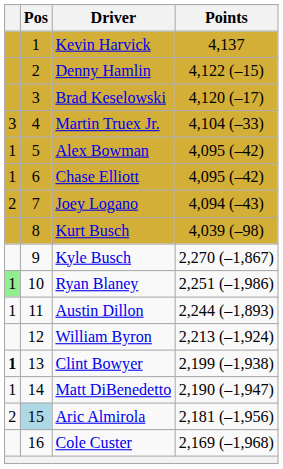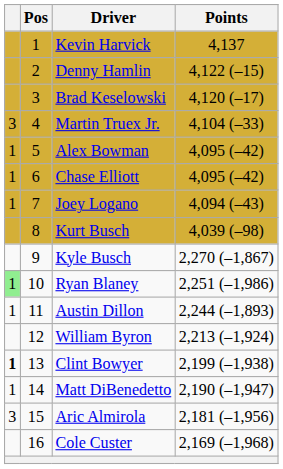 <table class="wikitable" style="font-size: 95%">
 <tr>
 <th></th>
 <th>Pos</th>
 <th>Driver</th>
 <th>Points</th>
 </tr>
 <tr style="background:#D4AF37;">
 <td align="left"></td>
 <td style="text-align:center;">1</td>
 <td><a href='#'>Kevin Harvick</a></td>
 <td style="text-align:center;">4,137</td>
 </tr>
 <tr style="background:#D4AF37;">
 <td align="left"></td>
 <td style="text-align:center;">2</td>
 <td><a href='#'>Denny Hamlin</a></td>
 <td style="text-align:center;">4,122 (–15)</td>
 </tr>
 <tr style="background:#D4AF37;">
 <td align="left"></td>
 <td style="text-align:center;">3</td>
 <td><a href='#'>Brad Keselowski</a></td>
 <td style="text-align:center;">4,120 (–17)</td>
 </tr>
 <tr style="background:#D4AF37;">
 <td align="left"> 3</td>
 <td style="text-align:center;">4</td>
 <td><a href='#'>Martin Truex Jr.</a></td>
 <td style="text-align:center;">4,104 (–33)</td>
 </tr>
 <tr style="background:#D4AF37;">
 <td align="left"> 1</td>
 <td style="text-align:center;">5</td>
 <td><a href='#'>Alex Bowman</a></td>
 <td style="text-align:center;">4,095 (–42)</td>
 </tr>
 <tr style="background:#D4AF37;">
 <td align="left"> 1</td>
 <td style="text-align:center;">6</td>
 <td><a href='#'>Chase Elliott</a></td>
 <td style="text-align:center;">4,095 (–42)</td>
 </tr>
 <tr style="background:#D4AF37;">
-<td align="left"> 2</td>
+<td align="left"> 1</td>
 <td style="text-align:center;">7</td>
 <td><a href='#'>Joey Logano</a></td>
 <td style="text-align:center;">4,094 (–43)</td>
 </tr>
 <tr style="background:#D4AF37;">
 <td align="left"></td>
 <td style="text-align:center;">8</td>
 <td><a href='#'>Kurt Busch</a></td>
 <td style="text-align:center;">4,039 (–98)</td>
 </tr>
 <tr>
 <td align="left"></td>
 <td style="text-align:center;">9</td>
 <td><a href='#'>Kyle Busch</a></td>
 <td style="text-align:center;">2,270 (–1,867)</td>
 </tr>
 <tr>
 <td align="left" style="background: lightgreen;"> 1</td>
 <td style="text-align:center;">10</td>
 <td><a href='#'>Ryan Blaney</a></td>
 <td style="text-align:center;">2,251 (–1,986)</td>
 </tr>
 <tr>
 <td align="left"> 1</td>
 <td style="text-align:center;">11</td>
 <td><a href='#'>Austin Dillon</a></td>
 <td style="text-align:center;">2,244 (–1,893)</td>
 </tr>
 <tr>
 <td align="left"></td>
 <td style="text-align:center;">12</td>
 <td><a href='#'>William Byron</a></td>
 <td style="text-align:center;">2,213 (–1,924)</td>
 </tr>
 <tr>
 <td align="left"><strong> 1</strong></td>
 <td style="text-align:center;">13</td>
 <td><a href='#'>Clint Bowyer</a></td>
 <td style="text-align:center;">2,199 (–1,938)</td>
 </tr>
 <tr>
 <td align="left"> 1</td>
 <td style="text-align:center;">14</td>
 <td><a href='#'>Matt DiBenedetto</a></td>
 <td style="text-align:center;">2,190 (–1,947)</td>
 </tr>
 <tr>
-<td align="left"> 2</td>
-<td style="background: lightblue; text-align:center;">15</td>
+<td align="left"> 3</td>
+<td style="text-align:center;">15</td>
 <td><a href='#'>Aric Almirola</a></td>
 <td style="text-align:center;">2,181 (–1,956)</td>
 </tr>
 <tr>
 <td align="left"></td>
 <td style="text-align:center;">16</td>
 <td><a href='#'>Cole Custer</a></td>
 <td style="text-align:center;">2,169 (–1,968)</td>
 </tr>
 <tr class="sortbottom">
 <th colspan="9"></th>
 </tr>
 </table>
